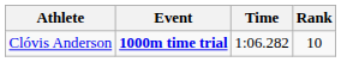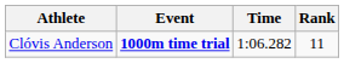 <table class=wikitable style="font-size:90%">
 <tr>
 <th>Athlete</th>
 <th>Event</th>
 <th>Time</th>
 <th>Rank</th>
 </tr>
 <tr align=center>
 <td align=left><a href='#'>Clóvis Anderson</a></td>
 <td align=left><strong><a href='#'>1000m time trial</a></strong></td>
 <td>1:06.282</td>
-<td>10</td>
+<td>11</td>
 </tr>
 </table>
